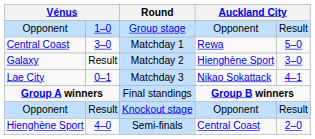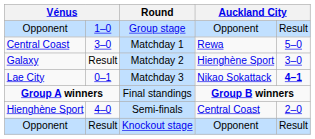 <table class="wikitable" style="text-align:center">
 <tr>
 <th colspan="2"> <a href='#'>Vénus</a></th>
 <th>Round</th>
 <th colspan="2"> <a href='#'>Auckland City</a></th>
 </tr>
 <tr style="background:#C1E0FF">
 <td>Opponent</td>
 <td><a href='#'>1–0</a></td>
 <td><a href='#'>Group stage</a></td>
 <td>Opponent</td>
 <td>Result</td>
 </tr>
 <tr>
 <td style="text-align:left"> <a href='#'>Central Coast</a></td>
 <td><a href='#'>3–0</a></td>
 <td style="background:#C1E0FF">Matchday 1</td>
 <td style="text-align:left"> <a href='#'>Rewa</a></td>
 <td><a href='#'>5–0</a></td>
 </tr>
 <tr>
 <td style="text-align:left"> <a href='#'>Galaxy</a></td>
 <td>Result</td>
 <td style="background:#C1E0FF">Matchday 2</td>
 <td style="text-align:left"> <a href='#'>Hienghène Sport</a></td>
 <td><a href='#'>3–0</a></td>
 </tr>
 <tr>
 <td style="text-align:left"> <a href='#'>Lae City</a></td>
 <td><a href='#'>0–1</a></td>
 <td style="background:#C1E0FF">Matchday 3</td>
 <td style="text-align:left"> <a href='#'>Nikao Sokattack</a></td>
-<td><a href='#'>4–1</a></td>
+<td><strong><a href='#'>4–1</a></strong></td>
 </tr>
 <tr>
 <td colspan="2" style="vertical-align:top"><strong><a href='#'>Group A</a> winners</strong><br><div></div></td>
 <td style="background:#C1E0FF">Final standings</td>
 <td colspan="2" style="vertical-align:top"><strong><a href='#'>Group B</a> winners</strong><br><div></div></td>
+</tr>
+<tr>
+<td style="text-align:left"> <a href='#'>Hienghène Sport</a></td>
+<td><a href='#'>4–0</a></td>
+<td style="background:#C1E0FF">Semi-finals</td>
+<td style="text-align:left"> <a href='#'>Central Coast</a></td>
+<td><a href='#'>2–0</a></td>
 </tr>
 <tr style="background:#C1E0FF">
 <td>Opponent</td>
 <td>Result</td>
 <td><a href='#'>Knockout stage</a></td>
 <td>Opponent</td>
 <td>Result</td>
 </tr>
-<tr>
-<td style="text-align:left"> <a href='#'>Hienghène Sport</a></td>
-<td><a href='#'>4–0</a></td>
-<td style="background:#C1E0FF">Semi-finals</td>
-<td style="text-align:left"> <a href='#'>Central Coast</a></td>
-<td><a href='#'>2–0</a></td>
-</tr>
 </table>
